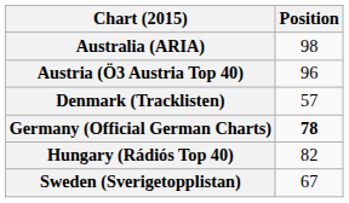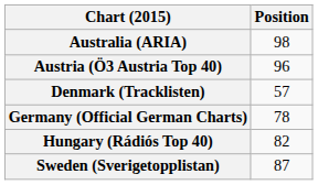 <table class="wikitable sortable plainrowheaders" style="text-align:center">
 <tr>
 <th scope="col">Chart (2015)</th>
 <th scope="col">Position</th>
 </tr>
 <tr>
 <th scope="row">Australia (ARIA)</th>
 <td>98</td>
 </tr>
 <tr>
 <th scope="row">Austria (Ö3 Austria Top 40)</th>
 <td>96</td>
 </tr>
 <tr>
 <th scope="row">Denmark (Tracklisten)</th>
 <td>57</td>
 </tr>
 <tr>
 <th scope="row">Germany (Official German Charts)</th>
-<td style="text-align:center;"><strong>78</strong></td>
+<td style="text-align:center;">78</td>
 </tr>
 <tr>
 <th scope="row">Hungary (Rádiós Top 40)</th>
 <td>82</td>
 </tr>
 <tr>
 <th scope="row">Sweden (Sverigetopplistan)</th>
-<td>67</td>
+<td>87</td>
 </tr>
 </table>
